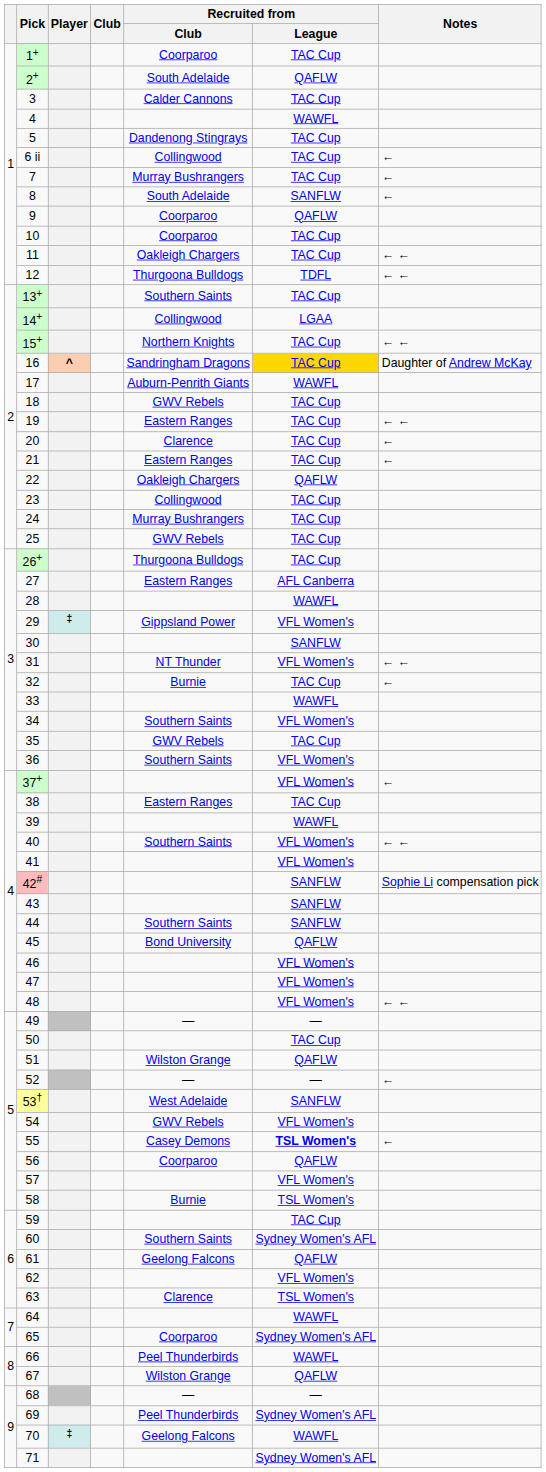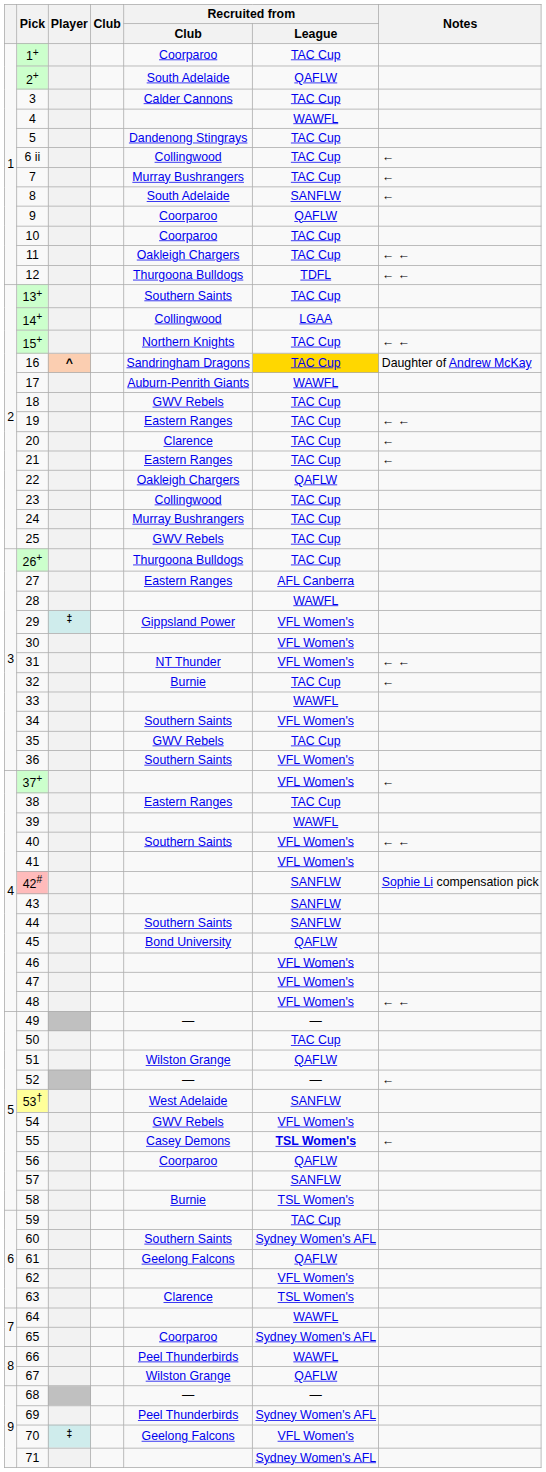 <table class="wikitable sortable plainrowheaders" style="text-align:center;">
 <tr>
 <th scope="col" rowspan=2></th>
 <th scope="col" rowspan=2>Pick</th>
 <th scope="col" rowspan=2>Player</th>
 <th scope="col" rowspan=2>Club</th>
 <th scope="col" colspan=2>Recruited from</th>
 <th scope="col" class="unsortable" rowspan=2>Notes</th>
 </tr>
 <tr>
 <th scope="col">Club</th>
 <th scope="col">League</th>
 </tr>
 <tr>
 <td rowspan=12>1</td>
 <td style="background:#CCFFCC;">1<sup>+</sup></td>
 <th scope="row"></th>
 <td></td>
 <td><a href='#'>Coorparoo</a></td>
 <td><a href='#'>TAC Cup</a></td>
 <td align="left"></td>
 </tr>
 <tr>
 <td style="background:#CCFFCC;">2<sup>+</sup></td>
 <th scope="row"></th>
 <td></td>
 <td><a href='#'>South Adelaide</a></td>
 <td><a href='#'>QAFLW</a></td>
 <td align="left"></td>
 </tr>
 <tr>
 <td>3</td>
 <th scope="row"></th>
 <td></td>
 <td><a href='#'>Calder Cannons</a></td>
 <td><a href='#'>TAC Cup</a></td>
 <td></td>
 </tr>
 <tr>
 <td>4</td>
 <th scope="row"></th>
 <td></td>
 <td></td>
 <td><a href='#'>WAWFL</a></td>
 <td></td>
 </tr>
 <tr>
 <td>5</td>
 <th scope="row"></th>
 <td></td>
 <td><a href='#'>Dandenong Stingrays</a></td>
 <td><a href='#'>TAC Cup</a></td>
 <td></td>
 </tr>
 <tr>
 <td>6 ii</td>
 <th scope="row"></th>
 <td></td>
 <td><a href='#'>Collingwood</a></td>
 <td><a href='#'>TAC Cup</a></td>
 <td align="left">←</td>
 </tr>
 <tr>
 <td>7</td>
 <th scope="row"></th>
 <td></td>
 <td><a href='#'>Murray Bushrangers</a></td>
 <td><a href='#'>TAC Cup</a></td>
 <td align="left">←</td>
 </tr>
 <tr>
 <td>8</td>
 <th scope="row"></th>
 <td></td>
 <td><a href='#'>South Adelaide</a></td>
 <td><a href='#'>SANFLW</a></td>
 <td align="left">←</td>
 </tr>
 <tr>
 <td>9</td>
 <th scope="row"></th>
 <td></td>
 <td><a href='#'>Coorparoo</a></td>
 <td><a href='#'>QAFLW</a></td>
 <td></td>
 </tr>
 <tr>
 <td>10</td>
 <th scope="row"></th>
 <td></td>
 <td><a href='#'>Coorparoo</a></td>
 <td><a href='#'>TAC Cup</a></td>
 <td></td>
 </tr>
 <tr>
 <td>11</td>
 <th scope="row"></th>
 <td></td>
 <td><a href='#'>Oakleigh Chargers</a></td>
 <td><a href='#'>TAC Cup</a></td>
 <td align="left">← ←</td>
 </tr>
 <tr>
 <td>12</td>
 <th scope="row"></th>
 <td></td>
 <td><a href='#'>Thurgoona Bulldogs</a></td>
 <td><a href='#'>TDFL</a></td>
 <td align="left">← ←</td>
 </tr>
 <tr>
 <td rowspan=13>2</td>
 <td style="background:#CCFFCC;">13<sup>+</sup></td>
 <th scope="row"></th>
 <td></td>
 <td><a href='#'>Southern Saints</a></td>
 <td><a href='#'>TAC Cup</a></td>
 <td align="left"></td>
 </tr>
 <tr>
 <td style="background:#CCFFCC;">14<sup>+</sup></td>
 <th scope="row"></th>
 <td></td>
 <td><a href='#'>Collingwood</a></td>
 <td><a href='#'>LGAA</a></td>
 <td align="left"></td>
 </tr>
 <tr>
 <td style="background:#CCFFCC;">15<sup>+</sup></td>
 <th scope="row"></th>
 <td></td>
 <td><a href='#'>Northern Knights</a></td>
 <td><a href='#'>TAC Cup</a></td>
 <td align="left">← ←</td>
 </tr>
 <tr>
 <td>16</td>
 <th scope="row" style="background:#FBCEB1;">^</th>
 <td></td>
 <td><a href='#'>Sandringham Dragons</a></td>
 <td style="background: gold;"><a href='#'>TAC Cup</a></td>
 <td align="left">Daughter of <a href='#'>Andrew McKay</a></td>
 </tr>
 <tr>
 <td>17</td>
 <th scope="row"></th>
 <td></td>
 <td><a href='#'>Auburn-Penrith Giants</a></td>
 <td><a href='#'>WAWFL</a></td>
 <td></td>
 </tr>
 <tr>
 <td>18</td>
 <th scope="row"></th>
 <td></td>
 <td><a href='#'>GWV Rebels</a></td>
 <td><a href='#'>TAC Cup</a></td>
 <td></td>
 </tr>
 <tr>
 <td>19</td>
 <th scope="row"></th>
 <td></td>
 <td><a href='#'>Eastern Ranges</a></td>
 <td><a href='#'>TAC Cup</a></td>
 <td align="left">← ←</td>
 </tr>
 <tr>
 <td>20</td>
 <th scope="row"></th>
 <td></td>
 <td><a href='#'>Clarence</a></td>
 <td><a href='#'>TAC Cup</a></td>
 <td align="left">←</td>
 </tr>
 <tr>
 <td>21</td>
 <th scope="row"></th>
 <td></td>
 <td><a href='#'>Eastern Ranges</a></td>
 <td><a href='#'>TAC Cup</a></td>
 <td align="left">←</td>
 </tr>
 <tr>
 <td>22</td>
 <th scope="row"></th>
 <td></td>
 <td><a href='#'>Oakleigh Chargers</a></td>
 <td><a href='#'>QAFLW</a></td>
 <td></td>
 </tr>
 <tr>
 <td>23</td>
 <th scope="row"></th>
 <td></td>
 <td><a href='#'>Collingwood</a></td>
 <td><a href='#'>TAC Cup</a></td>
 <td></td>
 </tr>
 <tr>
 <td>24</td>
 <th scope="row"></th>
 <td></td>
 <td><a href='#'>Murray Bushrangers</a></td>
 <td><a href='#'>TAC Cup</a></td>
 <td></td>
 </tr>
 <tr>
 <td>25</td>
 <th scope="row"></th>
 <td></td>
 <td><a href='#'>GWV Rebels</a></td>
 <td><a href='#'>TAC Cup</a></td>
 <td></td>
 </tr>
 <tr>
 <td rowspan=11>3</td>
 <td style="background:#CCFFCC;">26<sup>+</sup></td>
 <th scope="row"></th>
 <td></td>
 <td><a href='#'>Thurgoona Bulldogs</a></td>
 <td><a href='#'>TAC Cup</a></td>
 <td align="left"></td>
 </tr>
 <tr>
 <td>27</td>
 <th scope="row"></th>
 <td></td>
 <td><a href='#'>Eastern Ranges</a></td>
 <td><a href='#'>AFL Canberra</a></td>
 <td></td>
 </tr>
 <tr>
 <td>28</td>
 <th scope="row"></th>
 <td></td>
 <td></td>
 <td><a href='#'>WAWFL</a></td>
 <td></td>
 </tr>
 <tr>
 <td>29</td>
 <th scope="row" style="background:#cfecec;"><sup>‡</sup></th>
 <td></td>
 <td><a href='#'>Gippsland Power</a></td>
 <td><a href='#'>VFL Women's</a></td>
 <td align="left"></td>
 </tr>
 <tr>
 <td>30</td>
 <th scope="row"></th>
 <td></td>
 <td></td>
-<td><a href='#'>SANFLW</a></td>
+<td><a href='#'>VFL Women's</a></td>
 <td></td>
 </tr>
 <tr>
 <td>31</td>
 <th scope="row"></th>
 <td></td>
 <td><a href='#'>NT Thunder</a></td>
 <td><a href='#'>VFL Women's</a></td>
 <td align="left">← ←</td>
 </tr>
 <tr>
 <td>32</td>
 <th scope="row"></th>
 <td></td>
 <td><a href='#'>Burnie</a></td>
 <td><a href='#'>TAC Cup</a></td>
 <td align="left">←</td>
 </tr>
 <tr>
 <td>33</td>
 <th scope="row"></th>
 <td></td>
 <td></td>
 <td><a href='#'>WAWFL</a></td>
 <td></td>
 </tr>
 <tr>
 <td>34</td>
 <th scope="row"></th>
 <td></td>
 <td><a href='#'>Southern Saints</a></td>
 <td><a href='#'>VFL Women's</a></td>
 <td></td>
 </tr>
 <tr>
 <td>35</td>
 <th scope="row"></th>
 <td></td>
 <td><a href='#'>GWV Rebels</a></td>
 <td><a href='#'>TAC Cup</a></td>
 <td></td>
 </tr>
 <tr>
 <td>36</td>
 <th scope="row"></th>
 <td></td>
 <td><a href='#'>Southern Saints</a></td>
 <td><a href='#'>VFL Women's</a></td>
 <td></td>
 </tr>
 <tr>
 <td rowspan=12>4</td>
 <td style="background:#CCFFCC;">37<sup>+</sup></td>
 <th scope="row"></th>
 <td></td>
 <td></td>
 <td><a href='#'>VFL Women's</a></td>
 <td align="left">←</td>
 </tr>
 <tr>
 <td>38</td>
 <th scope="row"></th>
 <td></td>
 <td><a href='#'>Eastern Ranges</a></td>
 <td><a href='#'>TAC Cup</a></td>
 <td></td>
 </tr>
 <tr>
 <td>39</td>
 <th scope="row"></th>
 <td></td>
 <td></td>
 <td><a href='#'>WAWFL</a></td>
 <td></td>
 </tr>
 <tr>
 <td>40</td>
 <th scope="row"></th>
 <td></td>
 <td><a href='#'>Southern Saints</a></td>
 <td><a href='#'>VFL Women's</a></td>
 <td align="left">← ←</td>
 </tr>
 <tr>
 <td>41</td>
 <th scope="row"></th>
 <td></td>
 <td></td>
 <td><a href='#'>VFL Women's</a></td>
 <td></td>
 </tr>
 <tr>
 <td style="text-align:center; background:#ffbbbb;">42<sup>#</sup></td>
 <th scope="row"></th>
 <td></td>
 <td></td>
 <td><a href='#'>SANFLW</a></td>
 <td align="left"><a href='#'>Sophie Li</a> compensation pick</td>
 </tr>
 <tr>
 <td>43</td>
 <th scope="row"></th>
 <td></td>
 <td></td>
 <td><a href='#'>SANFLW</a></td>
 <td></td>
 </tr>
 <tr>
 <td>44</td>
 <th scope="row"></th>
 <td></td>
 <td><a href='#'>Southern Saints</a></td>
 <td><a href='#'>SANFLW</a></td>
 <td></td>
 </tr>
 <tr>
 <td>45</td>
 <th scope="row"></th>
 <td></td>
 <td><a href='#'>Bond University</a></td>
 <td><a href='#'>QAFLW</a></td>
 <td></td>
 </tr>
 <tr>
 <td>46</td>
 <th scope="row"></th>
 <td></td>
 <td></td>
 <td><a href='#'>VFL Women's</a></td>
 <td></td>
 </tr>
 <tr>
 <td>47</td>
 <th scope="row"></th>
 <td></td>
 <td></td>
 <td><a href='#'>VFL Women's</a></td>
 <td></td>
 </tr>
 <tr>
 <td>48</td>
 <th scope="row"></th>
 <td></td>
 <td></td>
 <td><a href='#'>VFL Women's</a></td>
 <td align="left">← ←</td>
 </tr>
 <tr>
 <td rowspan=10>5</td>
 <td>49</td>
 <th scope="row" style="background:silver;"><em></em></th>
 <td></td>
 <td>—</td>
 <td>—</td>
 <td></td>
 </tr>
 <tr>
 <td>50</td>
 <th scope="row"></th>
 <td></td>
 <td></td>
 <td><a href='#'>TAC Cup</a></td>
 <td></td>
 </tr>
 <tr>
 <td>51</td>
 <th scope="row"></th>
 <td></td>
 <td><a href='#'>Wilston Grange</a></td>
 <td><a href='#'>QAFLW</a></td>
 <td></td>
 </tr>
 <tr>
 <td>52</td>
 <th scope="row" style="background:silver;"><em></em></th>
 <td></td>
 <td>—</td>
 <td>—</td>
 <td align="left">←</td>
 </tr>
 <tr>
 <td style="background:#ff9;">53<sup>†</sup></td>
 <th scope="row"></th>
 <td></td>
 <td><a href='#'>West Adelaide</a></td>
 <td><a href='#'>SANFLW</a></td>
 <td align="left"></td>
 </tr>
 <tr>
 <td>54</td>
 <th scope="row"></th>
 <td></td>
 <td><a href='#'>GWV Rebels</a></td>
 <td><a href='#'>VFL Women's</a></td>
 <td></td>
 </tr>
 <tr>
 <td>55</td>
 <th scope="row"></th>
 <td></td>
 <td><a href='#'>Casey Demons</a></td>
 <td><strong><a href='#'>TSL Women's</a></strong></td>
 <td align="left">←</td>
 </tr>
 <tr>
 <td>56</td>
 <th scope="row"></th>
 <td></td>
 <td><a href='#'>Coorparoo</a></td>
 <td><a href='#'>QAFLW</a></td>
 <td></td>
 </tr>
 <tr>
 <td>57</td>
 <th scope="row"></th>
 <td></td>
 <td></td>
-<td><a href='#'>VFL Women's</a></td>
+<td><a href='#'>SANFLW</a></td>
 <td></td>
 </tr>
 <tr>
 <td>58</td>
 <th scope="row"></th>
 <td></td>
 <td><a href='#'>Burnie</a></td>
 <td><a href='#'>TSL Women's</a></td>
 <td></td>
 </tr>
 <tr>
 <td rowspan=5>6</td>
 <td>59</td>
 <th scope="row"></th>
 <td></td>
 <td></td>
 <td><a href='#'>TAC Cup</a></td>
 <td></td>
 </tr>
 <tr>
 <td>60</td>
 <th scope="row"></th>
 <td></td>
 <td><a href='#'>Southern Saints</a></td>
 <td><a href='#'>Sydney Women's AFL</a></td>
 <td></td>
 </tr>
 <tr>
 <td>61</td>
 <th scope="row"></th>
 <td></td>
 <td><a href='#'>Geelong Falcons</a></td>
 <td><a href='#'>QAFLW</a></td>
 <td></td>
 </tr>
 <tr>
 <td>62</td>
 <th scope="row"></th>
 <td></td>
 <td></td>
 <td><a href='#'>VFL Women's</a></td>
 <td></td>
 </tr>
 <tr>
 <td>63</td>
 <th scope="row"></th>
 <td></td>
 <td><a href='#'>Clarence</a></td>
 <td><a href='#'>TSL Women's</a></td>
 <td></td>
 </tr>
 <tr>
 <td rowspan=2>7</td>
 <td>64</td>
 <th scope="row"></th>
 <td></td>
 <td></td>
 <td><a href='#'>WAWFL</a></td>
 <td></td>
 </tr>
 <tr>
 <td>65</td>
 <th scope="row"></th>
 <td></td>
 <td><a href='#'>Coorparoo</a></td>
 <td><a href='#'>Sydney Women's AFL</a></td>
 <td></td>
 </tr>
 <tr>
 <td rowspan=2>8</td>
 <td>66</td>
 <th scope="row"></th>
 <td></td>
 <td><a href='#'>Peel Thunderbirds</a></td>
 <td><a href='#'>WAWFL</a></td>
 <td></td>
 </tr>
 <tr>
 <td>67</td>
 <th scope="row"></th>
 <td></td>
 <td><a href='#'>Wilston Grange</a></td>
 <td><a href='#'>QAFLW</a></td>
 <td></td>
 </tr>
 <tr>
 <td rowspan=4>9</td>
 <td>68</td>
 <th scope="row" style="background:silver;"><em></em></th>
 <td></td>
 <td>—</td>
 <td>—</td>
 <td></td>
 </tr>
 <tr>
 <td>69</td>
 <th scope="row"></th>
 <td></td>
 <td><a href='#'>Peel Thunderbirds</a></td>
 <td><a href='#'>Sydney Women's AFL</a></td>
 <td></td>
 </tr>
 <tr>
 <td>70</td>
 <th scope="row" style="background:#cfecec;"><sup>‡</sup></th>
 <td></td>
 <td><a href='#'>Geelong Falcons</a></td>
-<td><a href='#'>WAWFL</a></td>
+<td><a href='#'>VFL Women's</a></td>
 <td align="left"></td>
 </tr>
 <tr>
 <td>71</td>
 <th scope="row"></th>
 <td></td>
 <td></td>
 <td><a href='#'>Sydney Women's AFL</a></td>
 <td></td>
 </tr>
 </table>
